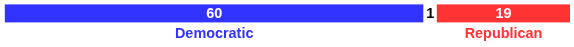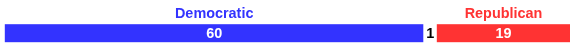 <table style="width:50%">
 <tr>
 <td colspan="3" scope="row" style="text-align:center"></td>
+</tr>
+<tr>
+<td scope="row" style="text-align:center; color:#33F"><strong>Democratic</strong></td>
+<td style="text-align:center; color:#000"></td>
+<td style="text-align:center; color:#F33"><strong>Republican</strong></td>
 </tr>
 <tr>
 <td scope="row" style="background:#33F; width:75%; text-align:center; color:white"><strong>60</strong></td>
 <td style="background:#FFF; width:1.25%; text-align:center; color:black"><strong>1</strong></td>
 <td style="background:#F33; width:23.75%; text-align:center; color:white"><strong>19</strong></td>
 </tr>
-<tr>
-<td scope="row" style="text-align:center; color:#33F"><strong>Democratic</strong></td>
-<td style="text-align:center; color:#000"></td>
-<td style="text-align:center; color:#F33"><strong>Republican</strong></td>
-</tr>
 </table>
